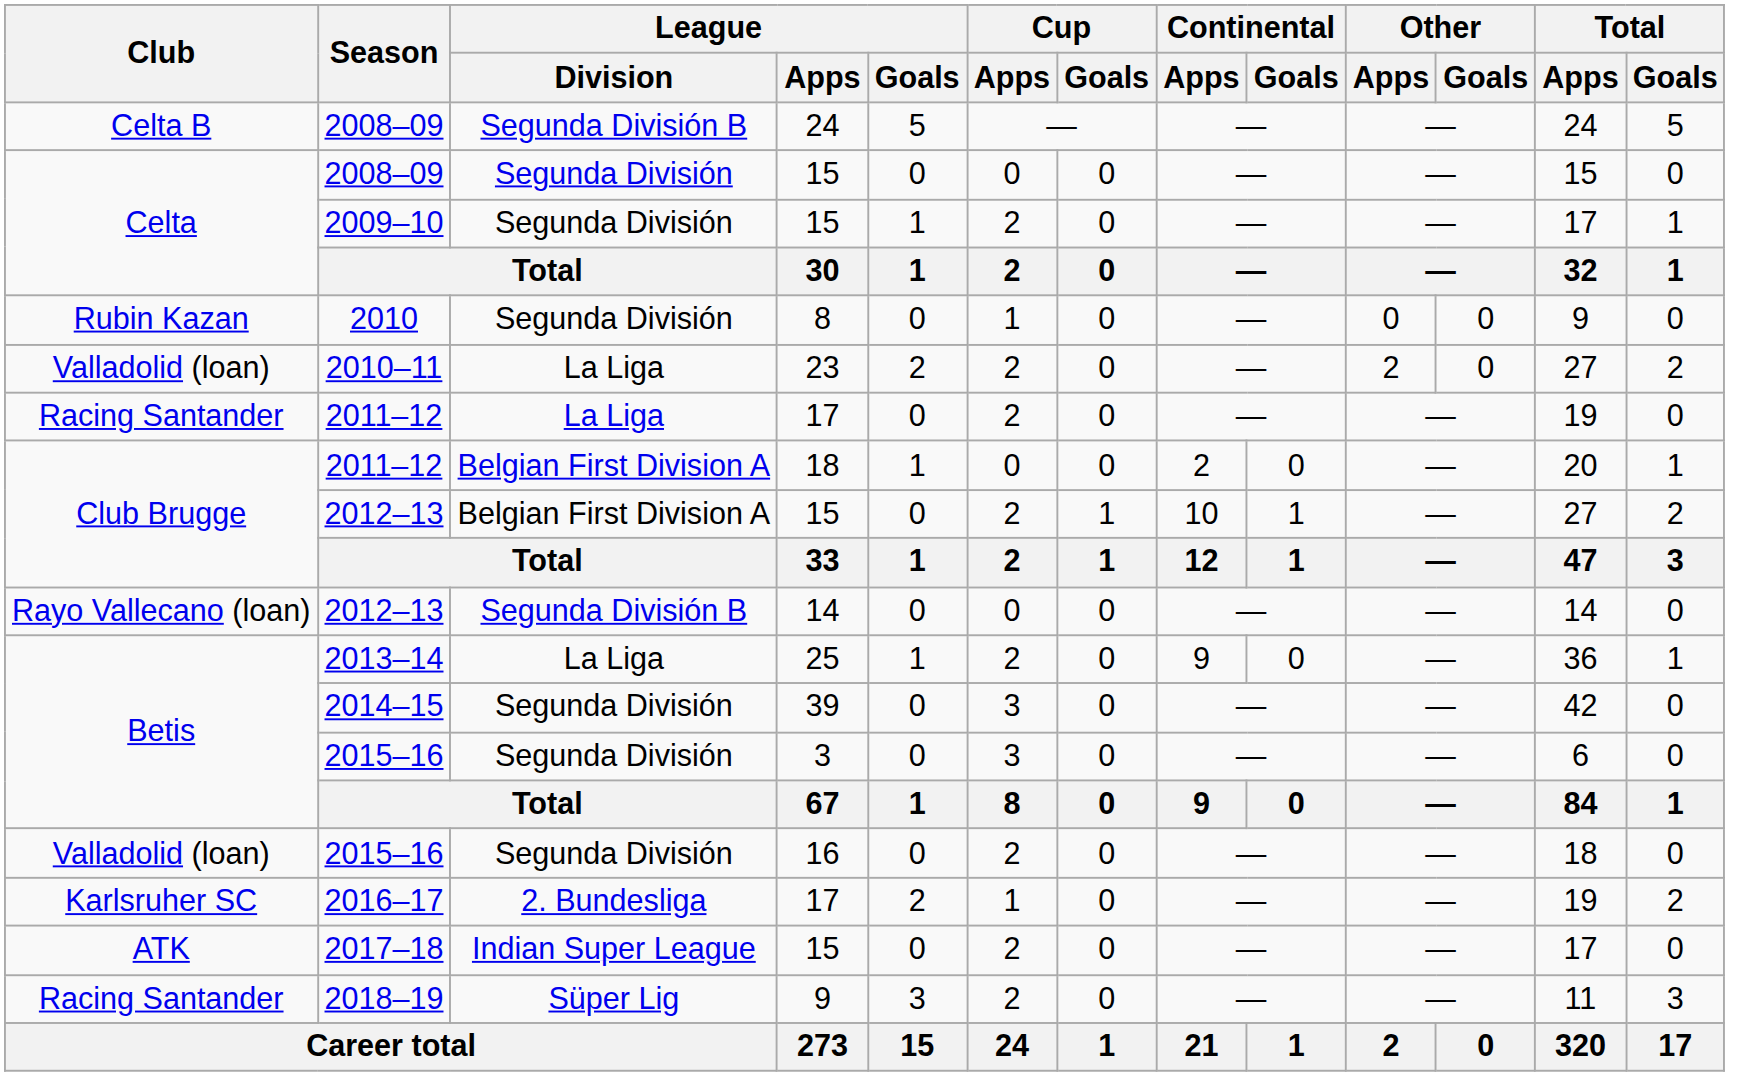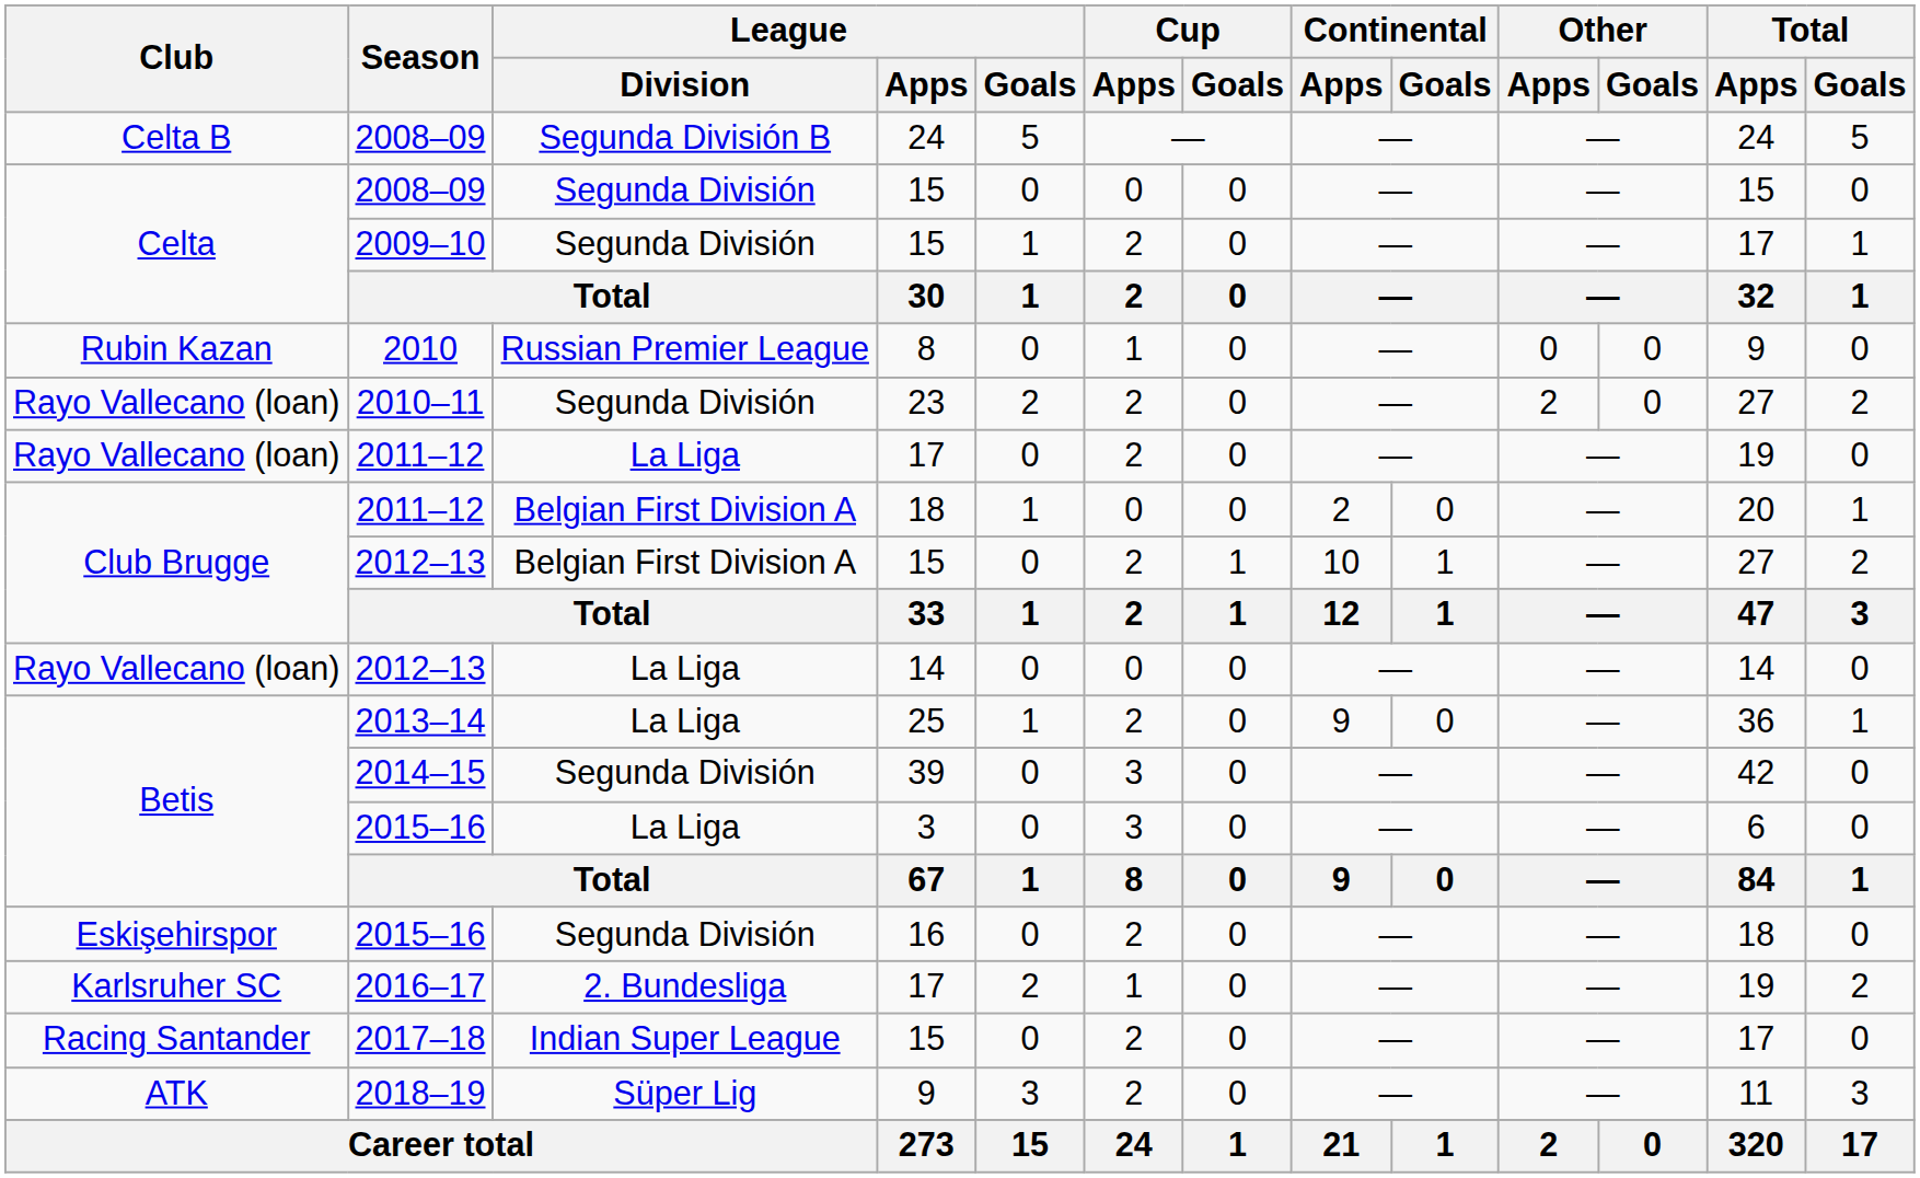 <table class="wikitable" style="text-align:center">
 <tr>
 <th rowspan="2">Club</th>
 <th rowspan="2">Season</th>
 <th colspan="3">League</th>
 <th colspan="2">Cup</th>
 <th colspan="2">Continental</th>
 <th colspan="2">Other</th>
 <th colspan="2">Total</th>
 </tr>
 <tr>
 <th>Division</th>
 <th>Apps</th>
 <th>Goals</th>
 <th>Apps</th>
 <th>Goals</th>
 <th>Apps</th>
 <th>Goals</th>
 <th>Apps</th>
 <th>Goals</th>
 <th>Apps</th>
 <th>Goals</th>
 </tr>
 <tr>
 <td rowspan="1"><a href='#'>Celta B</a></td>
 <td><a href='#'>2008–09</a></td>
 <td><a href='#'>Segunda División B</a></td>
 <td>24</td>
 <td>5</td>
 <td colspan="2">—</td>
 <td colspan="2">—</td>
 <td colspan="2">—</td>
 <td>24</td>
 <td>5</td>
 </tr>
 <tr>
 <td rowspan="3"><a href='#'>Celta</a></td>
 <td><a href='#'>2008–09</a></td>
 <td><a href='#'>Segunda División</a></td>
 <td>15</td>
 <td>0</td>
 <td>0</td>
 <td>0</td>
 <td colspan="2">—</td>
 <td colspan="2">—</td>
 <td>15</td>
 <td>0</td>
 </tr>
 <tr>
 <td><a href='#'>2009–10</a></td>
 <td>Segunda División</td>
 <td>15</td>
 <td>1</td>
 <td>2</td>
 <td>0</td>
 <td colspan="2">—</td>
 <td colspan="2">—</td>
 <td>17</td>
 <td>1</td>
 </tr>
 <tr>
 <th colspan="2">Total</th>
 <th>30</th>
 <th>1</th>
 <th>2</th>
 <th>0</th>
 <th colspan="2">—</th>
 <th colspan="2">—</th>
 <th>32</th>
 <th>1</th>
 </tr>
 <tr>
 <td rowspan="1"><a href='#'>Rubin Kazan</a></td>
 <td><a href='#'>2010</a></td>
-<td>Segunda División</td>
+<td><a href='#'>Russian Premier League</a></td>
 <td>8</td>
 <td>0</td>
 <td>1</td>
 <td>0</td>
 <td colspan="2">—</td>
 <td>0</td>
 <td>0</td>
 <td>9</td>
 <td>0</td>
 </tr>
 <tr>
-<td rowspan="1"><a href='#'>Valladolid</a> (loan)</td>
+<td><a href='#'>Rayo Vallecano</a> (loan)</td>
 <td><a href='#'>2010–11</a></td>
-<td>La Liga</td>
+<td>Segunda División</td>
 <td>23</td>
 <td>2</td>
 <td>2</td>
 <td>0</td>
 <td colspan="2">—</td>
 <td>2</td>
 <td>0</td>
 <td>27</td>
 <td>2</td>
 </tr>
 <tr>
-<td><a href='#'>Racing Santander</a></td>
+<td><a href='#'>Rayo Vallecano</a> (loan)</td>
 <td><a href='#'>2011–12</a></td>
 <td><a href='#'>La Liga</a></td>
 <td>17</td>
 <td>0</td>
 <td>2</td>
 <td>0</td>
 <td colspan="2">—</td>
 <td colspan="2">—</td>
 <td>19</td>
 <td>0</td>
 </tr>
 <tr>
 <td rowspan="3"><a href='#'>Club Brugge</a></td>
 <td><a href='#'>2011–12</a></td>
 <td><a href='#'>Belgian First Division A</a></td>
 <td>18</td>
 <td>1</td>
 <td>0</td>
 <td>0</td>
 <td>2</td>
 <td>0</td>
 <td colspan="2">—</td>
 <td>20</td>
 <td>1</td>
 </tr>
 <tr>
 <td><a href='#'>2012–13</a></td>
 <td>Belgian First Division A</td>
 <td>15</td>
 <td>0</td>
 <td>2</td>
 <td>1</td>
 <td>10</td>
 <td>1</td>
 <td colspan="2">—</td>
 <td>27</td>
 <td>2</td>
 </tr>
 <tr>
 <th colspan="2">Total</th>
 <th>33</th>
 <th>1</th>
 <th>2</th>
 <th>1</th>
 <th>12</th>
 <th>1</th>
 <th colspan="2">—</th>
 <th>47</th>
 <th>3</th>
 </tr>
 <tr>
 <td><a href='#'>Rayo Vallecano</a> (loan)</td>
 <td><a href='#'>2012–13</a></td>
-<td><a href='#'>Segunda División B</a></td>
+<td>La Liga</td>
 <td>14</td>
 <td>0</td>
 <td>0</td>
 <td>0</td>
 <td colspan="2">—</td>
 <td colspan="2">—</td>
 <td>14</td>
 <td>0</td>
 </tr>
 <tr>
 <td rowspan="4"><a href='#'>Betis</a></td>
 <td><a href='#'>2013–14</a></td>
 <td>La Liga</td>
 <td>25</td>
 <td>1</td>
 <td>2</td>
 <td>0</td>
 <td>9</td>
 <td>0</td>
 <td colspan="2">—</td>
 <td>36</td>
 <td>1</td>
 </tr>
 <tr>
 <td><a href='#'>2014–15</a></td>
 <td>Segunda División</td>
 <td>39</td>
 <td>0</td>
 <td>3</td>
 <td>0</td>
 <td colspan="2">—</td>
 <td colspan="2">—</td>
 <td>42</td>
 <td>0</td>
 </tr>
 <tr>
 <td><a href='#'>2015–16</a></td>
-<td>Segunda División</td>
+<td>La Liga</td>
 <td>3</td>
 <td>0</td>
 <td>3</td>
 <td>0</td>
 <td colspan="2">—</td>
 <td colspan="2">—</td>
 <td>6</td>
 <td>0</td>
 </tr>
 <tr>
 <th colspan="2">Total</th>
 <th>67</th>
 <th>1</th>
 <th>8</th>
 <th>0</th>
 <th>9</th>
 <th>0</th>
 <th colspan="2">—</th>
 <th>84</th>
 <th>1</th>
 </tr>
 <tr>
-<td rowspan="1"><a href='#'>Valladolid</a> (loan)</td>
+<td><a href='#'>Eskişehirspor</a></td>
 <td><a href='#'>2015–16</a></td>
 <td>Segunda División</td>
 <td>16</td>
 <td>0</td>
 <td>2</td>
 <td>0</td>
 <td colspan="2">—</td>
 <td colspan="2">—</td>
 <td>18</td>
 <td>0</td>
 </tr>
 <tr>
 <td><a href='#'>Karlsruher SC</a></td>
 <td><a href='#'>2016–17</a></td>
 <td><a href='#'>2. Bundesliga</a></td>
 <td>17</td>
 <td>2</td>
 <td>1</td>
 <td>0</td>
 <td colspan="2">—</td>
 <td colspan="2">—</td>
 <td>19</td>
 <td>2</td>
 </tr>
 <tr>
-<td><a href='#'>ATK</a></td>
+<td><a href='#'>Racing Santander</a></td>
 <td><a href='#'>2017–18</a></td>
 <td><a href='#'>Indian Super League</a></td>
 <td>15</td>
 <td>0</td>
 <td>2</td>
 <td>0</td>
 <td colspan="2">—</td>
 <td colspan="2">—</td>
 <td>17</td>
 <td>0</td>
 </tr>
 <tr>
-<td><a href='#'>Racing Santander</a></td>
+<td><a href='#'>ATK</a></td>
 <td><a href='#'>2018–19</a></td>
 <td><a href='#'>Süper Lig</a></td>
 <td>9</td>
 <td>3</td>
 <td>2</td>
 <td>0</td>
 <td colspan="2">—</td>
 <td colspan="2">—</td>
 <td>11</td>
 <td>3</td>
 </tr>
 <tr>
 <th colspan="3">Career total</th>
 <th>273</th>
 <th>15</th>
 <th>24</th>
 <th>1</th>
 <th>21</th>
 <th>1</th>
 <th>2</th>
 <th>0</th>
 <th>320</th>
 <th>17</th>
 </tr>
 </table>
